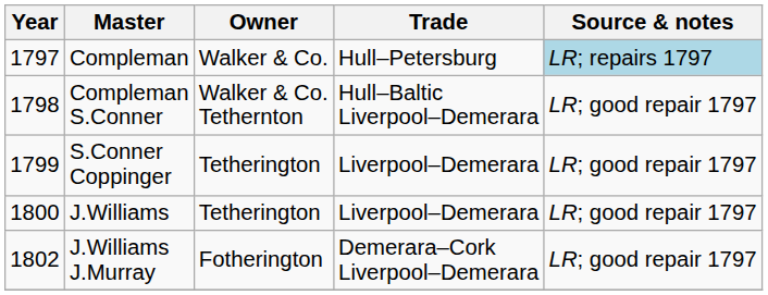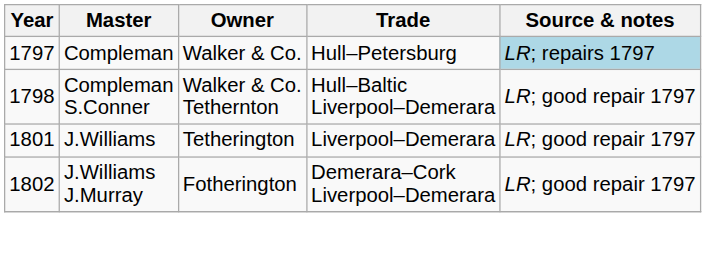 <table class=" wikitable">
 <tr>
 <th>Year</th>
 <th>Master</th>
 <th>Owner</th>
 <th>Trade</th>
 <th>Source & notes</th>
 </tr>
 <tr>
 <td>1797</td>
 <td>Compleman</td>
 <td>Walker & Co.</td>
 <td>Hull–Petersburg</td>
 <td style="background: lightblue;"><em>LR</em>; repairs 1797</td>
 </tr>
 <tr>
 <td>1798</td>
 <td>Compleman<br>S.Conner</td>
 <td>Walker & Co.<br>Tethernton</td>
 <td>Hull–Baltic<br>Liverpool–Demerara</td>
 <td><em>LR</em>; good repair 1797</td>
 </tr>
 <tr>
-<td>1799</td>
-<td>S.Conner<br>Coppinger</td>
-<td>Tetherington</td>
-<td>Liverpool–Demerara</td>
-<td><em>LR</em>; good repair 1797</td>
-</tr>
-<tr>
-<td>1800</td>
+<td>1801</td>
 <td>J.Williams</td>
 <td>Tetherington</td>
 <td>Liverpool–Demerara</td>
 <td><em>LR</em>; good repair 1797</td>
 </tr>
 <tr>
 <td>1802</td>
 <td>J.Williams<br>J.Murray</td>
 <td>Fotherington</td>
 <td>Demerara–Cork<br>Liverpool–Demerara</td>
 <td><em>LR</em>; good repair 1797</td>
 </tr>
 <tr>
 </tr>
 </table>
